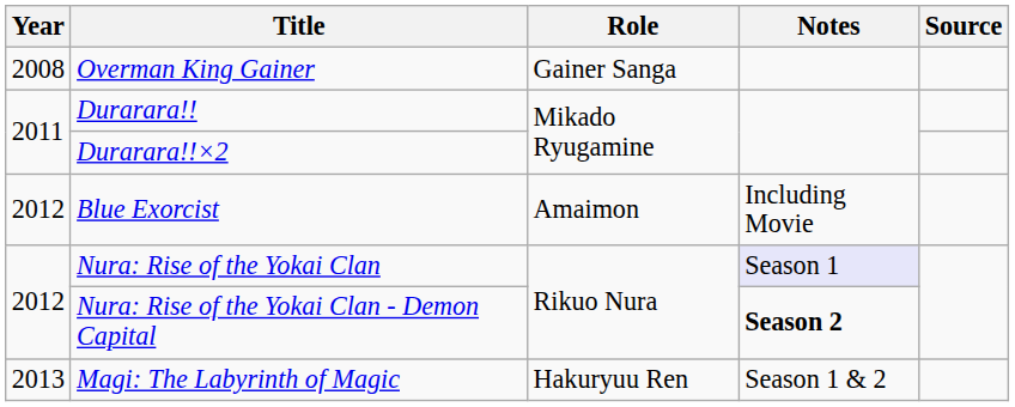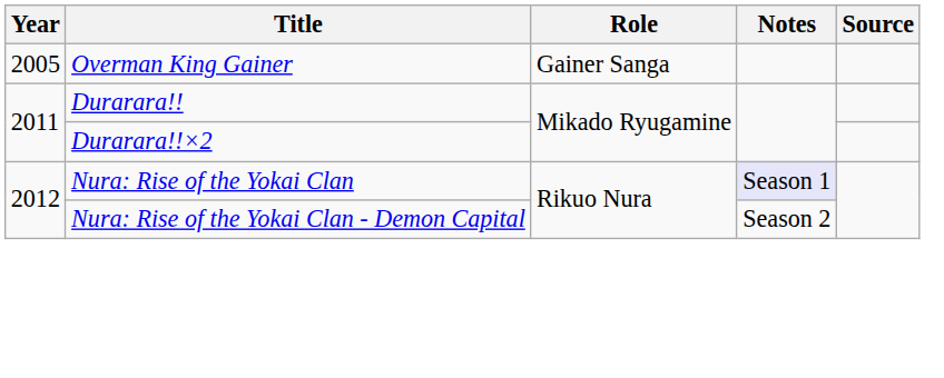 <table class="wikitable sortable plainrowheaders">
 <tr>
 <th>Year</th>
 <th>Title</th>
 <th>Role</th>
 <th class="unsortable">Notes</th>
 <th class="unsortable">Source</th>
 </tr>
 <tr>
-<td>2008</td>
+<td>2005</td>
 <td><em><a href='#'>Overman King Gainer</a></em></td>
 <td>Gainer Sanga</td>
 <td></td>
 <td></td>
 </tr>
 <tr>
 <td Rowspan=2>2011</td>
 <td><em><a href='#'>Durarara!!</a></em></td>
 <td Rowspan=2>Mikado Ryugamine</td>
 <td Rowspan=2></td>
 <td></td>
 </tr>
 <tr>
 <td><em><a href='#'>Durarara!!×2</a></em></td>
 <td></td>
 </tr>
 <tr>
-<td>2012</td>
-<td><em><a href='#'>Blue Exorcist</a></em></td>
-<td>Amaimon</td>
-<td>Including Movie</td>
-<td></td>
-</tr>
-<tr>
 <td Rowspan=2>2012</td>
 <td><em><a href='#'>Nura: Rise of the Yokai Clan</a></em></td>
 <td Rowspan=2>Rikuo Nura</td>
 <td style="background: lavender;">Season 1</td>
 <td Rowspan=2></td>
 </tr>
 <tr>
 <td><em><a href='#'>Nura: Rise of the Yokai Clan - Demon Capital</a></em></td>
-<td><strong>Season 2</strong></td>
-</tr>
-<tr>
-<td>2013</td>
-<td><em><a href='#'>Magi: The Labyrinth of Magic</a></em></td>
-<td>Hakuryuu Ren</td>
-<td>Season 1 & 2</td>
-<td></td>
+<td>Season 2</td>
 </tr>
 </table>
